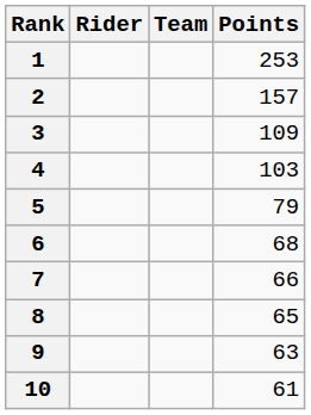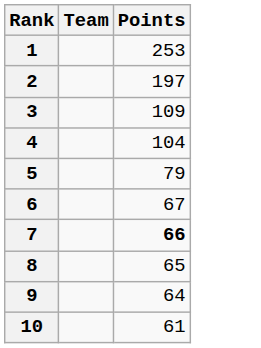 <table class="wikitable">
 <tr>
 <th scope="col">Rank</th>
-<th scope="col">Rider</th>
 <th scope="col">Team</th>
 <th scope="col">Points</th>
 </tr>
 <tr>
 <th scope="row">1</th>
-<td>  </td>
 <td></td>
 <td style="text-align:right;">253</td>
 </tr>
 <tr>
 <th scope="row">2</th>
 <td></td>
-<td></td>
-<td style="text-align:right;">157</td>
+<td style="text-align:right;">197</td>
 </tr>
 <tr>
 <th scope="row">3</th>
-<td></td>
 <td></td>
 <td style="text-align:right;">109</td>
 </tr>
 <tr>
 <th scope="row">4</th>
 <td></td>
-<td></td>
-<td style="text-align:right;">103</td>
+<td style="text-align:right;">104</td>
 </tr>
 <tr>
 <th scope="row">5</th>
-<td></td>
 <td></td>
 <td style="text-align:right;">79</td>
 </tr>
 <tr>
 <th scope="row">6</th>
 <td></td>
-<td></td>
-<td style="text-align:right;">68</td>
+<td style="text-align:right;">67</td>
 </tr>
 <tr>
 <th scope="row">7</th>
 <td></td>
-<td></td>
-<td style="text-align:right;">66</td>
+<td style="text-align:right;"><strong>66</strong></td>
 </tr>
 <tr>
 <th scope="row">8</th>
-<td></td>
 <td></td>
 <td style="text-align:right;">65</td>
 </tr>
 <tr>
 <th scope="row">9</th>
-<td> </td>
 <td></td>
-<td style="text-align:right;">63</td>
+<td style="text-align:right;">64</td>
 </tr>
 <tr>
 <th scope="row">10</th>
 <td></td>
-<td></td>
 <td style="text-align:right;">61</td>
 </tr>
 </table>
